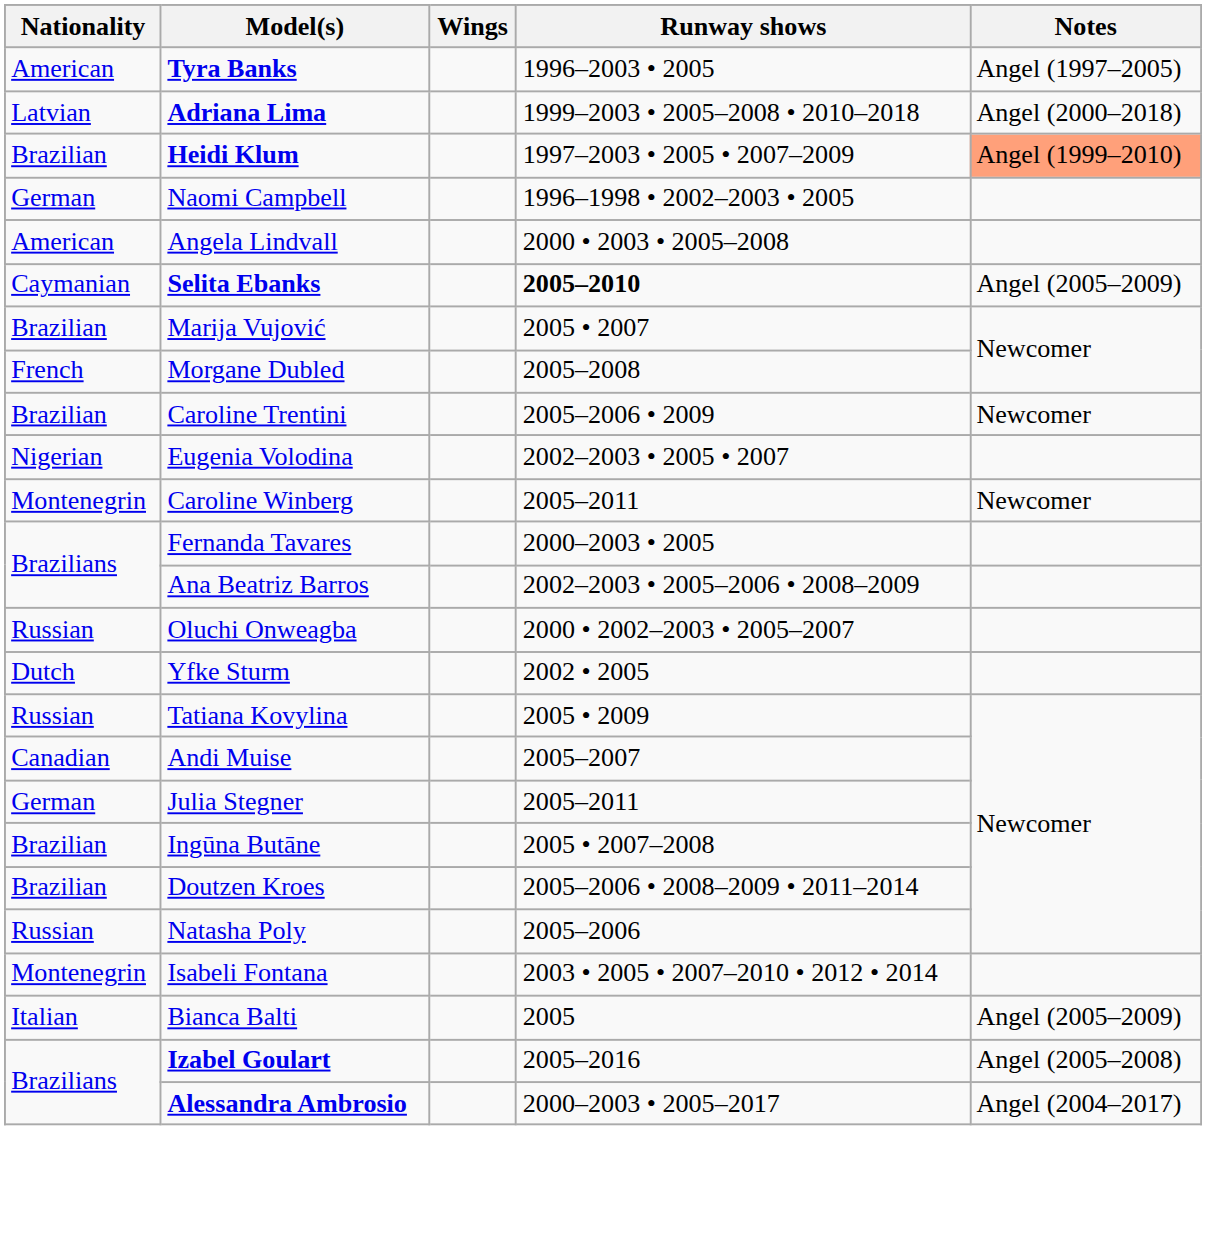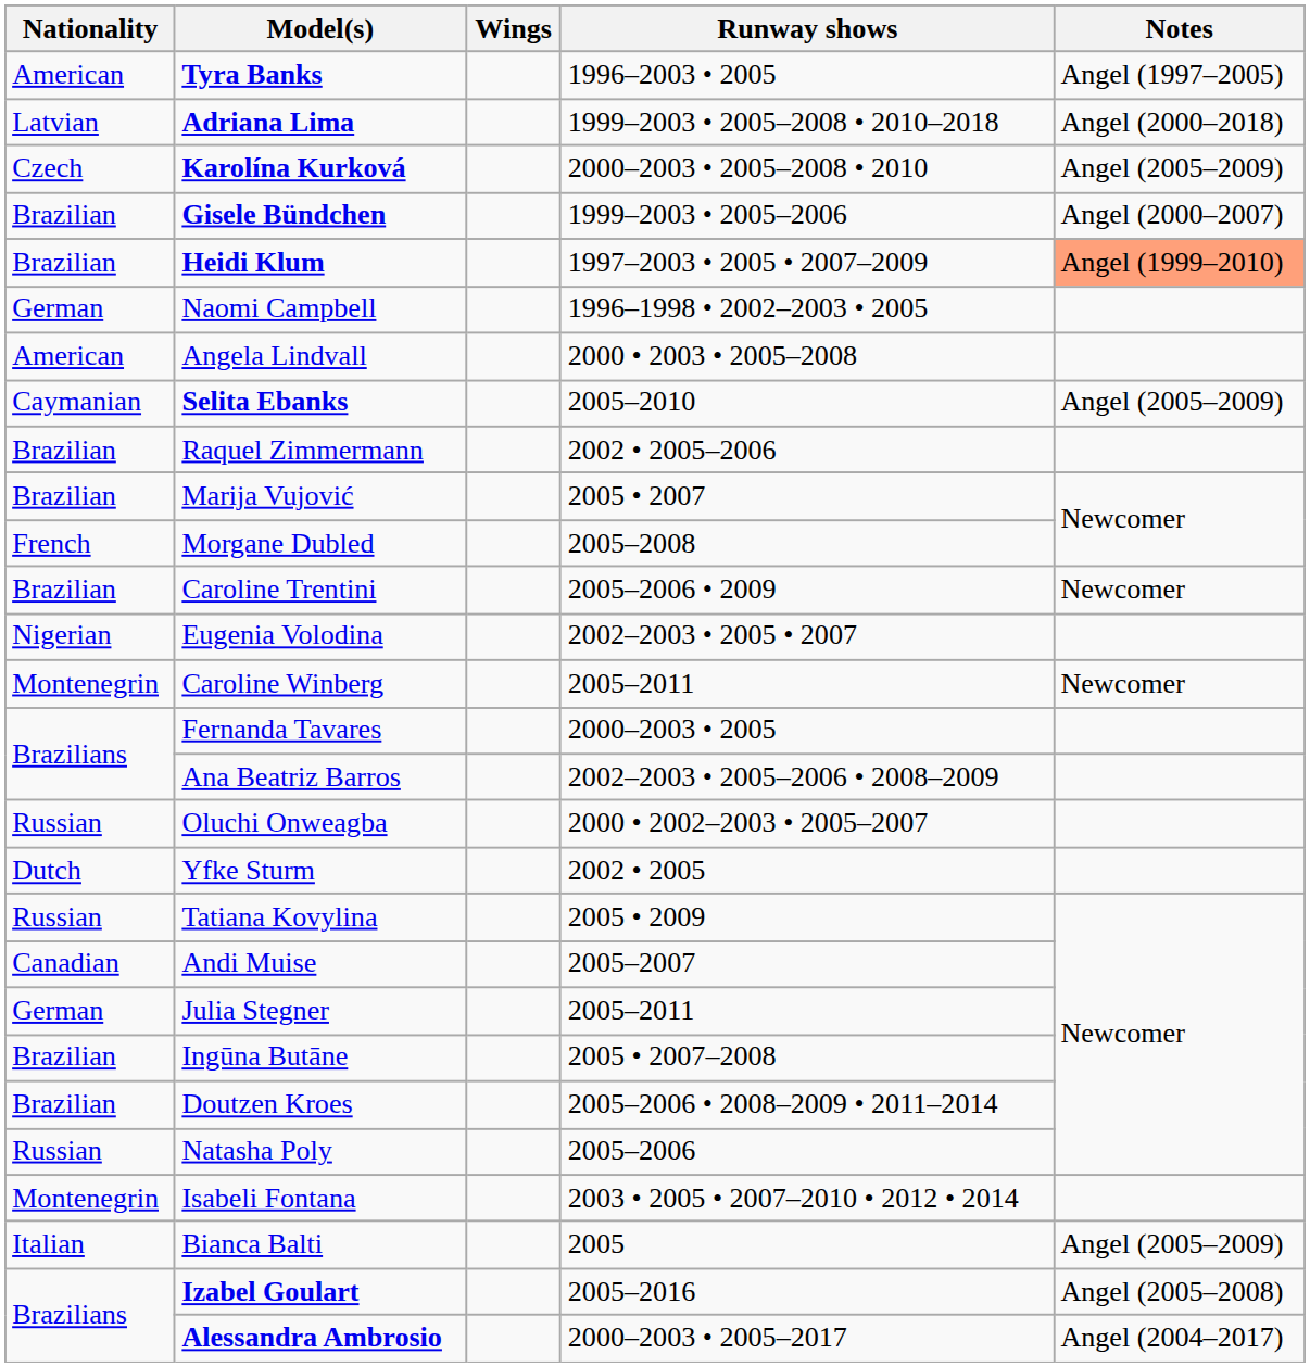 <table class="wikitable" style="font-size:85%; width:100%;">
 <tr>
 <th>Nationality</th>
 <th>Model(s)</th>
 <th>Wings</th>
 <th>Runway shows</th>
 <th>Notes</th>
 </tr>
 <tr>
 <td> <a href='#'>American</a></td>
 <td><strong><a href='#'>Tyra Banks</a></strong></td>
 <td></td>
 <td>1996–2003 • 2005</td>
 <td> Angel (1997–2005)</td>
 </tr>
 <tr>
 <td> <a href='#'>Latvian</a></td>
 <td><strong><a href='#'>Adriana Lima</a></strong></td>
 <td></td>
 <td>1999–2003 • 2005–2008 • 2010–2018</td>
 <td> Angel (2000–2018)</td>
+</tr>
+<tr>
+<td> <a href='#'>Czech</a></td>
+<td><strong><a href='#'>Karolína Kurková</a></strong></td>
+<td></td>
+<td>2000–2003 • 2005–2008 • 2010</td>
+<td> Angel (2005–2009)</td>
+</tr>
+<tr>
+<td> <a href='#'>Brazilian</a></td>
+<td><strong><a href='#'>Gisele Bündchen</a></strong></td>
+<td></td>
+<td>1999–2003 • 2005–2006</td>
+<td> Angel (2000–2007)</td>
 </tr>
 <tr>
 <td> <a href='#'>Brazilian</a></td>
 <td><strong><a href='#'>Heidi Klum</a></strong></td>
 <td></td>
 <td>1997–2003 • 2005 • 2007–2009</td>
 <td style="background: lightsalmon;"> Angel (1999–2010)</td>
 </tr>
 <tr>
 <td> <a href='#'>German</a></td>
 <td><a href='#'>Naomi Campbell</a></td>
 <td></td>
 <td>1996–1998 • 2002–2003 • 2005</td>
 <td></td>
 </tr>
 <tr>
 <td> <a href='#'>American</a></td>
 <td><a href='#'>Angela Lindvall</a></td>
 <td></td>
 <td>2000 • 2003 • 2005–2008</td>
 <td></td>
 </tr>
 <tr>
 <td> <a href='#'>Caymanian</a></td>
 <td><strong><a href='#'>Selita Ebanks</a></strong></td>
 <td></td>
-<td><strong>2005–2010</strong></td>
+<td>2005–2010</td>
 <td> Angel (2005–2009)</td>
+</tr>
+<tr>
+<td> <a href='#'>Brazilian</a></td>
+<td><a href='#'>Raquel Zimmermann</a></td>
+<td></td>
+<td>2002 • 2005–2006</td>
+<td></td>
 </tr>
 <tr>
 <td> <a href='#'>Brazilian</a></td>
 <td><a href='#'>Marija Vujović</a></td>
 <td></td>
 <td>2005 • 2007</td>
 <td rowspan="2">Newcomer</td>
 </tr>
 <tr>
 <td> <a href='#'>French</a></td>
 <td><a href='#'>Morgane Dubled</a></td>
 <td></td>
 <td>2005–2008</td>
 </tr>
 <tr>
 <td> <a href='#'>Brazilian</a></td>
 <td><a href='#'>Caroline Trentini</a></td>
 <td></td>
 <td>2005–2006 • 2009</td>
 <td>Newcomer</td>
 </tr>
 <tr>
 <td> <a href='#'>Nigerian</a></td>
 <td><a href='#'>Eugenia Volodina</a></td>
 <td align="center"></td>
 <td>2002–2003 • 2005 • 2007</td>
 <td></td>
 </tr>
 <tr>
 <td> <a href='#'>Montenegrin</a></td>
 <td><a href='#'>Caroline Winberg</a></td>
 <td></td>
 <td>2005–2011</td>
 <td>Newcomer</td>
 </tr>
 <tr>
 <td rowspan="2"> <a href='#'>Brazilians</a></td>
 <td><a href='#'>Fernanda Tavares</a></td>
 <td></td>
 <td>2000–2003 • 2005</td>
 <td></td>
 </tr>
 <tr>
 <td><a href='#'>Ana Beatriz Barros</a></td>
 <td></td>
 <td>2002–2003 • 2005–2006 • 2008–2009</td>
 <td></td>
 </tr>
 <tr>
 <td> <a href='#'>Russian</a></td>
 <td><a href='#'>Oluchi Onweagba</a></td>
 <td></td>
 <td>2000 • 2002–2003 • 2005–2007</td>
 <td></td>
 </tr>
 <tr>
 <td> <a href='#'>Dutch</a></td>
 <td><a href='#'>Yfke Sturm</a></td>
 <td></td>
 <td>2002 • 2005</td>
 <td></td>
 </tr>
 <tr>
 <td> <a href='#'>Russian</a></td>
 <td><a href='#'>Tatiana Kovylina</a></td>
 <td></td>
 <td>2005 • 2009</td>
 <td rowspan="6">Newcomer</td>
 </tr>
 <tr>
 <td> <a href='#'>Canadian</a></td>
 <td><a href='#'>Andi Muise</a></td>
 <td></td>
 <td>2005–2007</td>
 </tr>
 <tr>
 <td> <a href='#'>German</a></td>
 <td><a href='#'>Julia Stegner</a></td>
 <td></td>
 <td>2005–2011</td>
 </tr>
 <tr>
 <td> <a href='#'>Brazilian</a></td>
 <td><a href='#'>Ingūna Butāne</a></td>
 <td></td>
 <td>2005 • 2007–2008</td>
 </tr>
 <tr>
 <td> <a href='#'>Brazilian</a></td>
 <td><a href='#'>Doutzen Kroes</a></td>
 <td></td>
 <td>2005–2006 • 2008–2009 • 2011–2014</td>
 </tr>
 <tr>
 <td> <a href='#'>Russian</a></td>
 <td><a href='#'>Natasha Poly</a></td>
 <td></td>
 <td>2005–2006</td>
 </tr>
 <tr>
 <td> <a href='#'>Montenegrin</a></td>
 <td><a href='#'>Isabeli Fontana</a></td>
 <td></td>
 <td>2003 • 2005 • 2007–2010 • 2012 • 2014</td>
 <td></td>
 </tr>
 <tr>
 <td> <a href='#'>Italian</a></td>
 <td><a href='#'>Bianca Balti</a></td>
 <td></td>
 <td>2005</td>
 <td> Angel (2005–2009)</td>
 </tr>
 <tr>
 <td rowspan="2"> <a href='#'>Brazilians</a></td>
 <td><strong><a href='#'>Izabel Goulart</a></strong></td>
 <td></td>
 <td>2005–2016</td>
 <td> Angel (2005–2008)</td>
 </tr>
 <tr>
 <td><strong><a href='#'>Alessandra Ambrosio</a></strong></td>
 <td></td>
 <td>2000–2003 • 2005–2017</td>
 <td> Angel (2004–2017)</td>
 </tr>
 </table>
